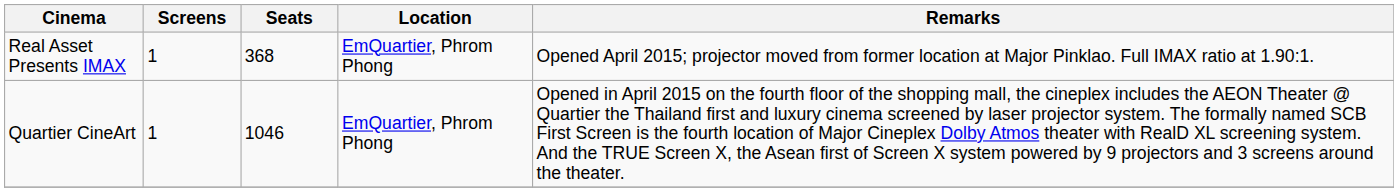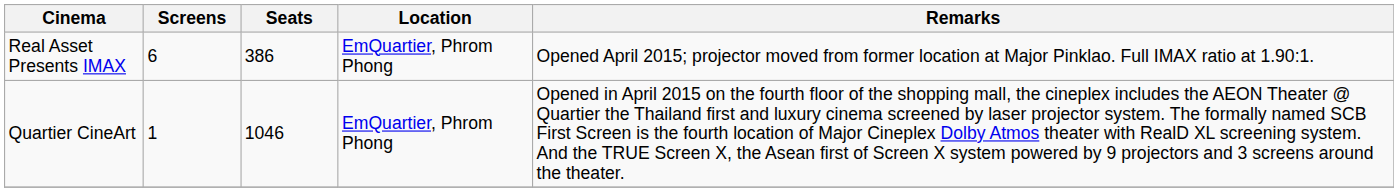 <table class="wikitable" width=100%>
 <tr>
 <th width="10%">Cinema</th>
 <th width="7%">Screens</th>
 <th width="7%">Seats</th>
 <th width="14%">Location</th>
 <th width="62%">Remarks</th>
 </tr>
 <tr>
 <td>Real Asset Presents <a href='#'>IMAX</a></td>
-<td>1</td>
-<td>368</td>
+<td>6</td>
+<td>386</td>
 <td><a href='#'>EmQuartier</a>, Phrom Phong</td>
 <td>Opened April 2015; projector moved from former location at Major Pinklao. Full IMAX ratio at 1.90:1.</td>
 </tr>
 <tr>
 <td>Quartier CineArt</td>
 <td>1</td>
 <td>1046</td>
 <td><a href='#'>EmQuartier</a>, Phrom Phong</td>
 <td>Opened in April 2015 on the fourth floor of the shopping mall, the cineplex includes the AEON Theater @ Quartier the Thailand first and luxury cinema screened by laser projector system. The formally named SCB First Screen is the fourth location of Major Cineplex <a href='#'>Dolby Atmos</a> theater with RealD XL screening system. And the TRUE Screen X, the Asean first of Screen X system powered by 9 projectors and 3 screens around the theater.</td>
 </tr>
 <tr>
 </tr>
 </table>
